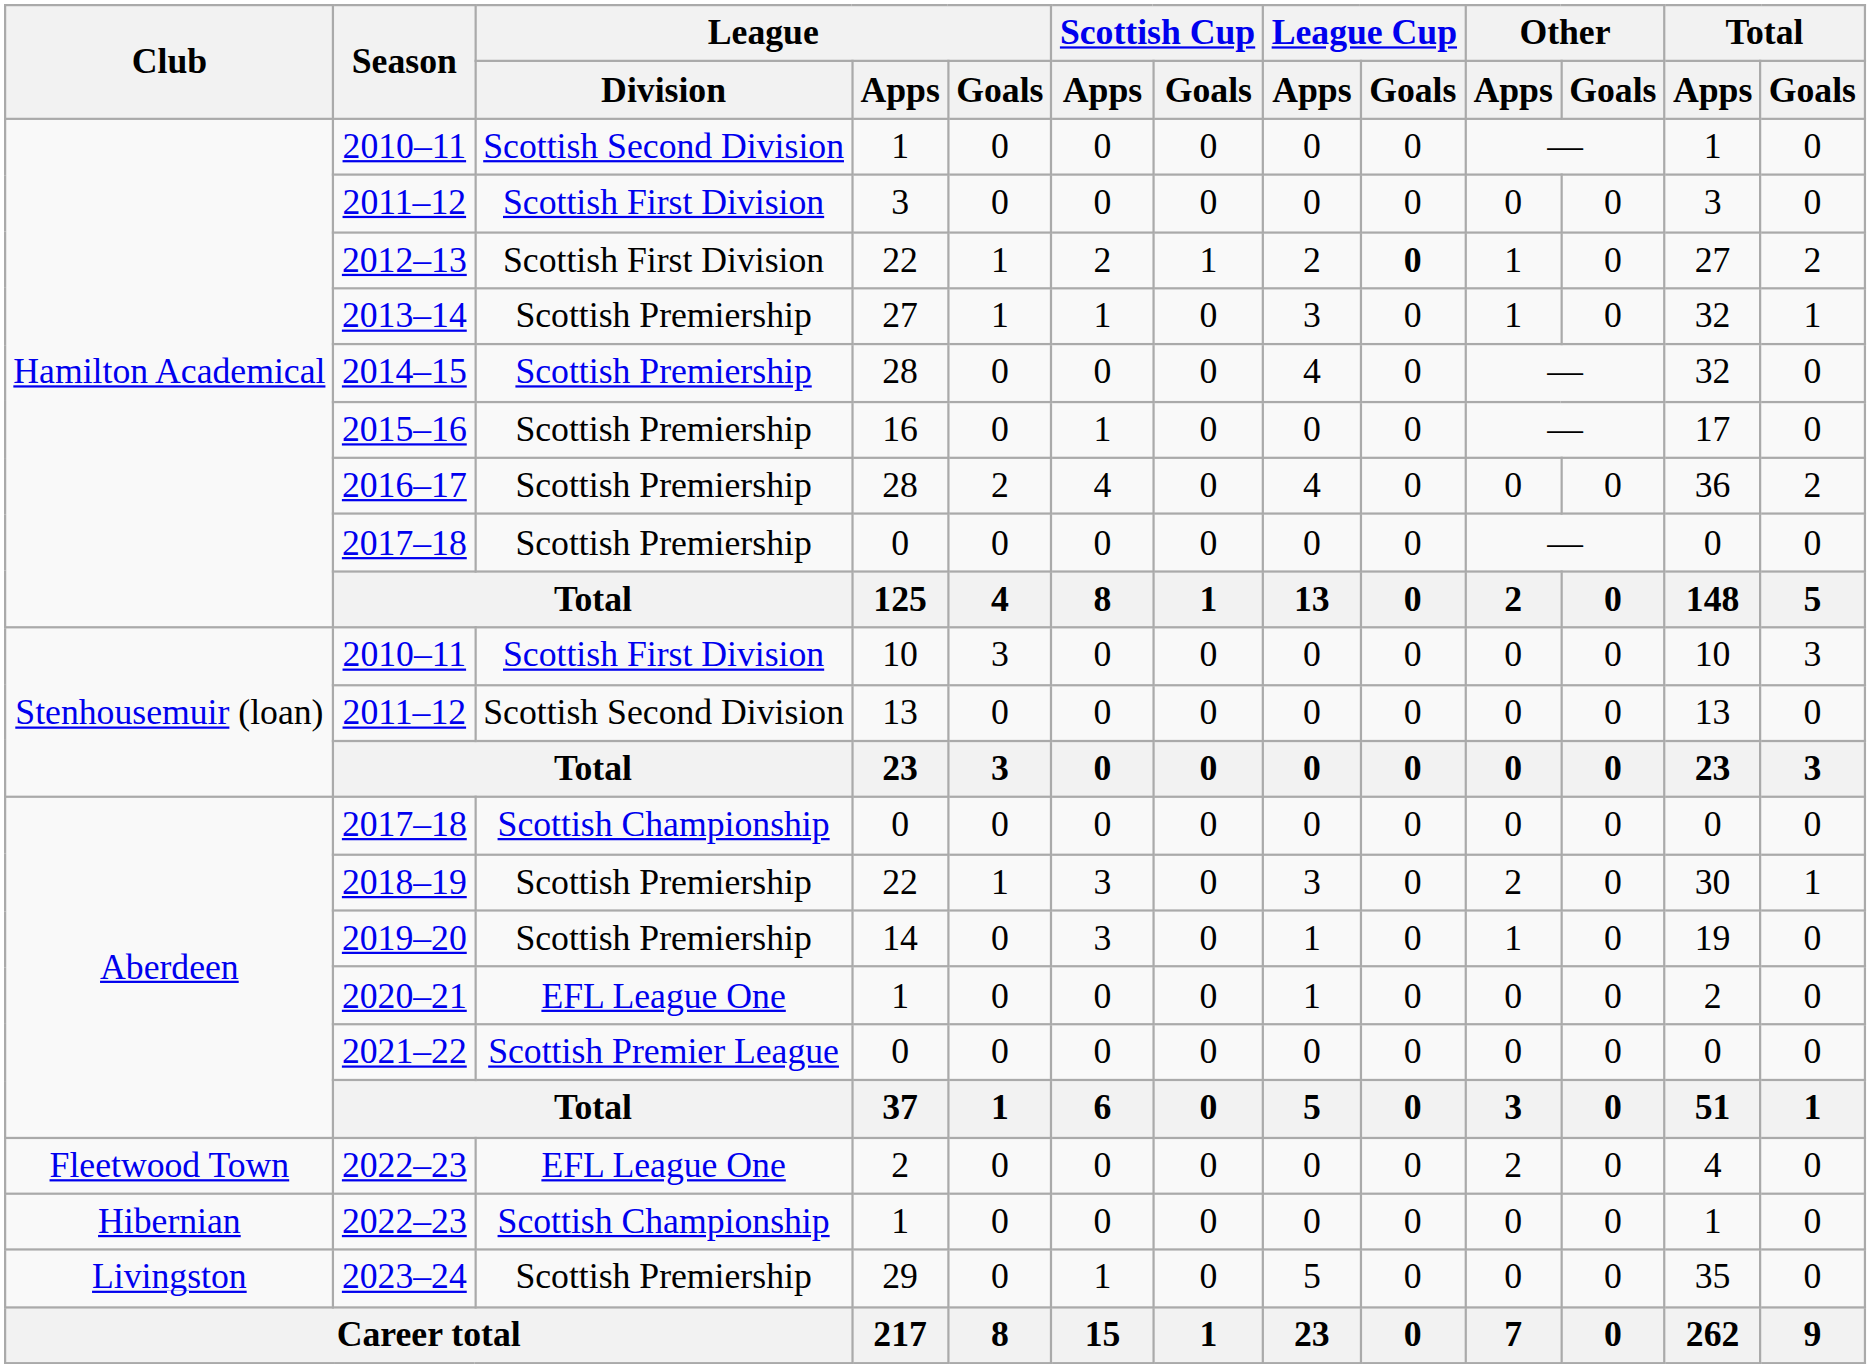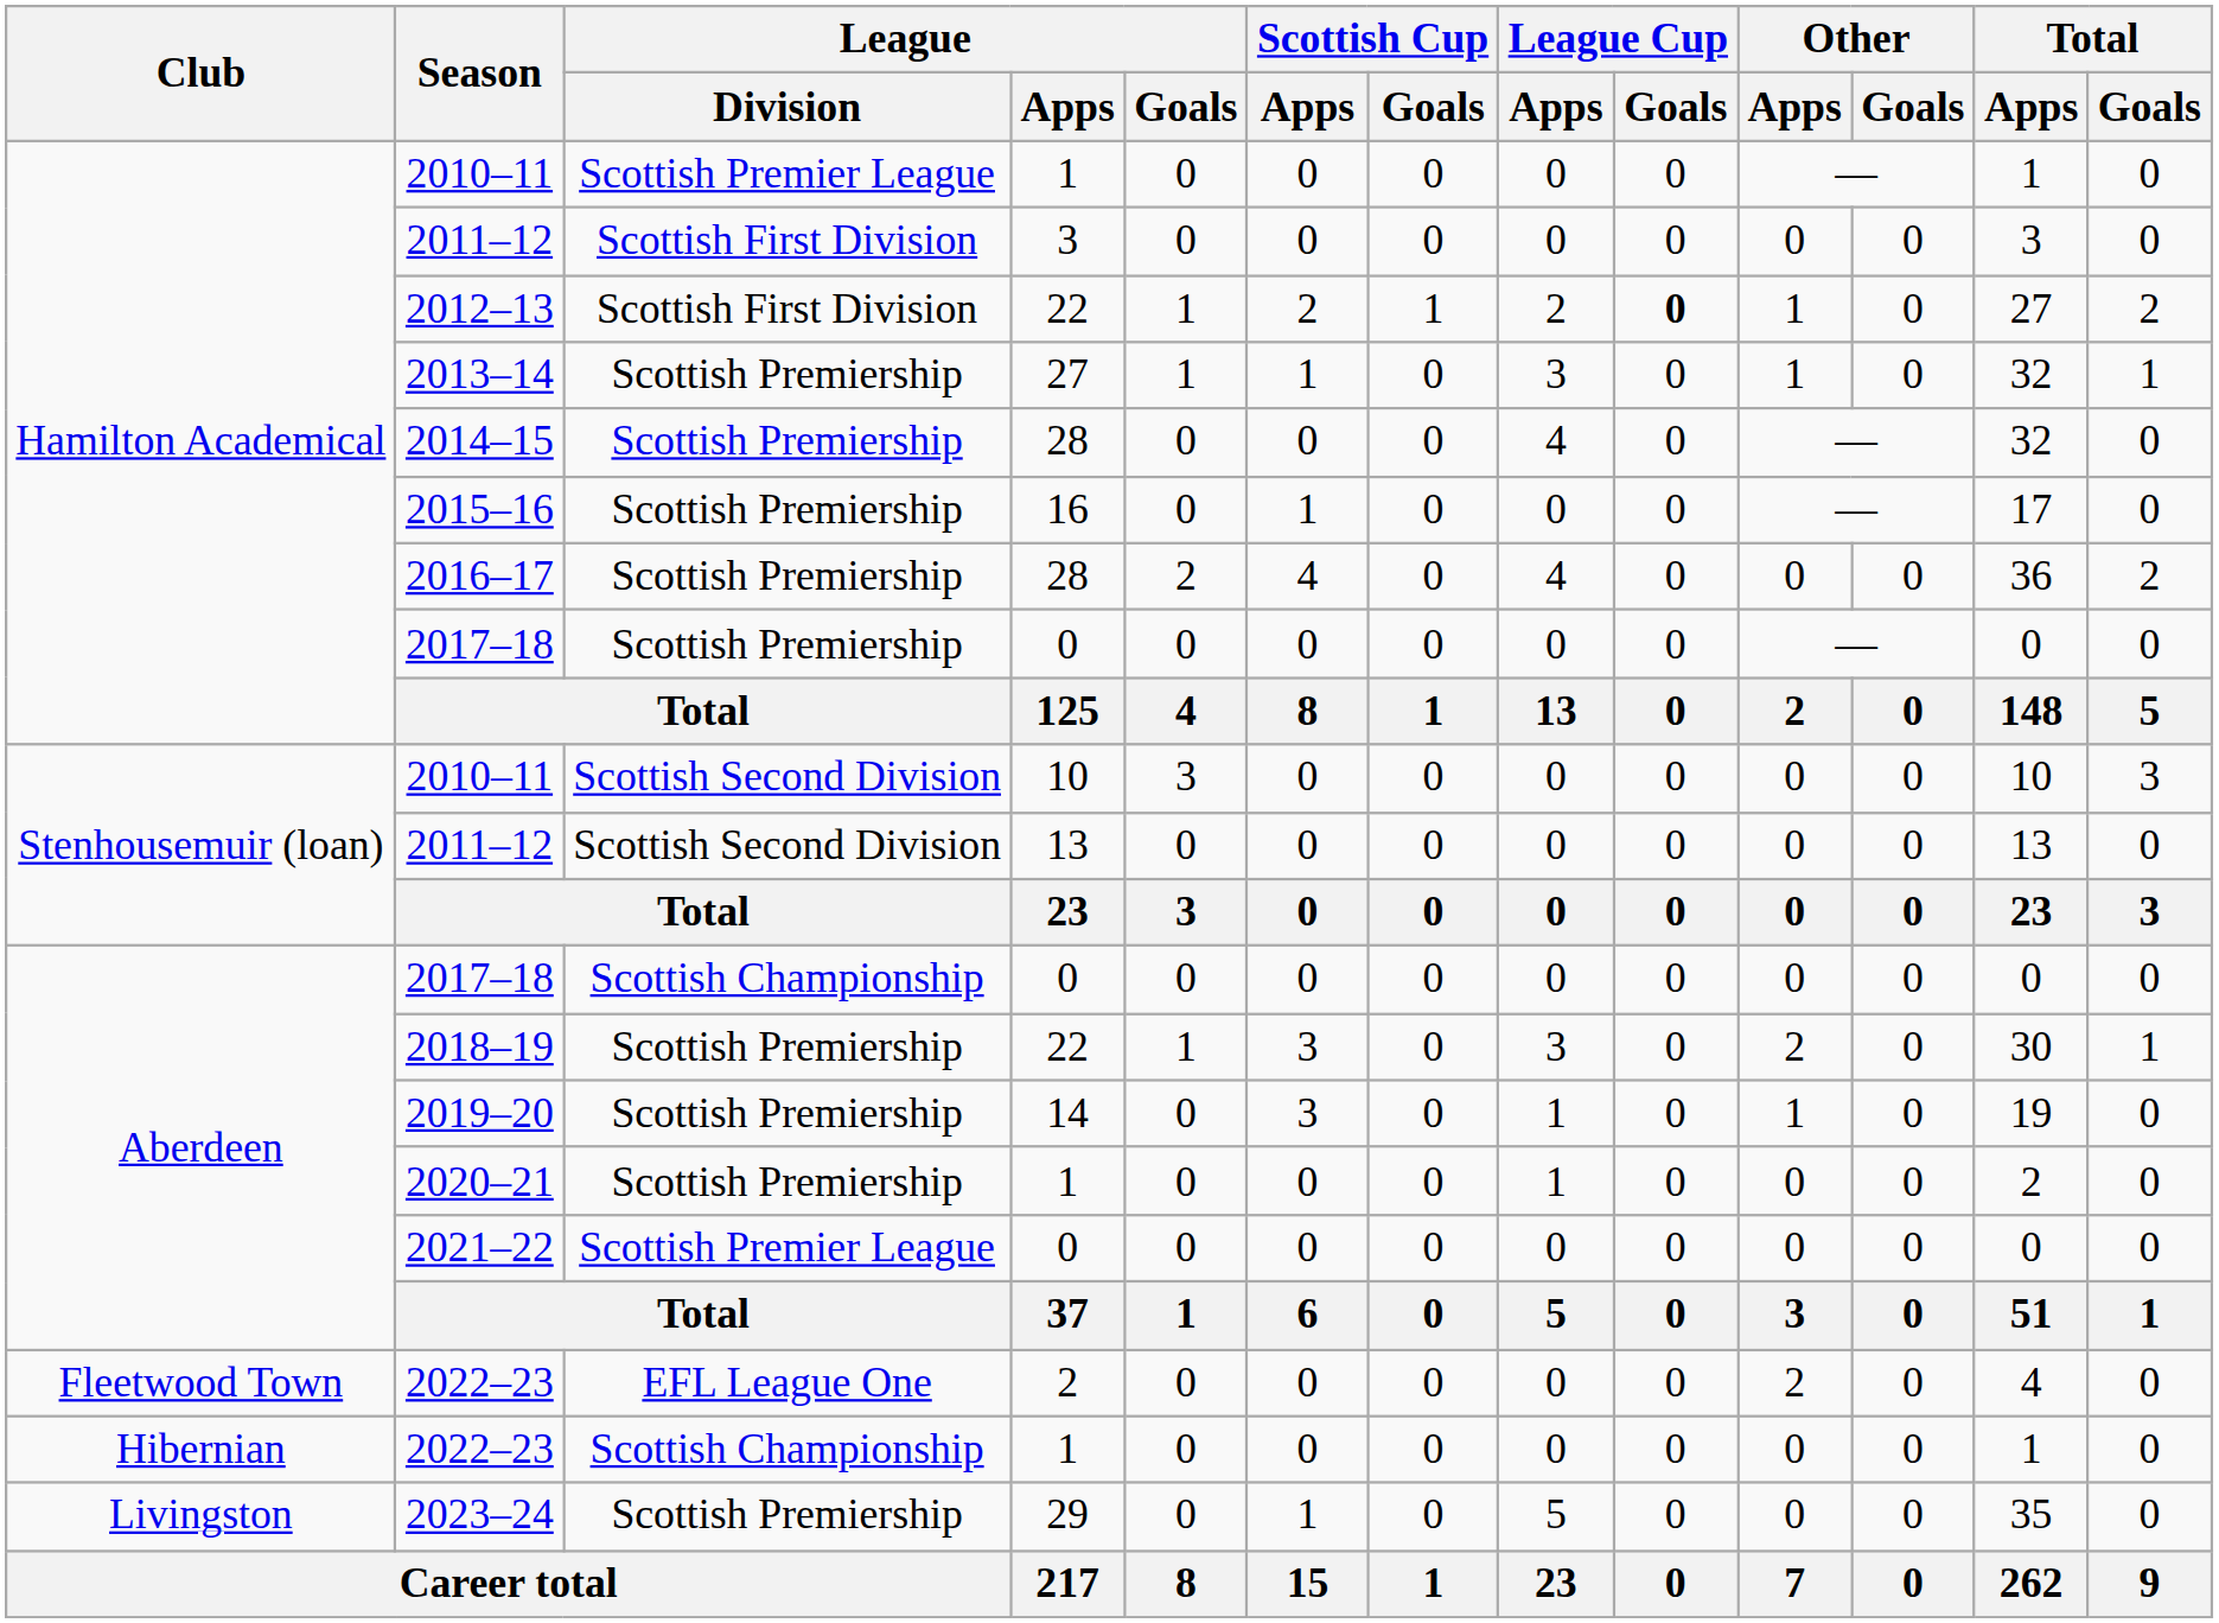 <table class="wikitable" style="text-align: center">
 <tr>
 <th rowspan="2">Club</th>
 <th rowspan="2">Season</th>
 <th colspan="3">League</th>
 <th colspan="2"><a href='#'>Scottish Cup</a></th>
 <th colspan="2"><a href='#'>League Cup</a></th>
 <th colspan="2">Other</th>
 <th colspan="2">Total</th>
 </tr>
 <tr>
 <th>Division</th>
 <th>Apps</th>
 <th>Goals</th>
 <th>Apps</th>
 <th>Goals</th>
 <th>Apps</th>
 <th>Goals</th>
 <th>Apps</th>
 <th>Goals</th>
 <th>Apps</th>
 <th>Goals</th>
 </tr>
 <tr>
 <td rowspan="9"><a href='#'>Hamilton Academical</a></td>
 <td><a href='#'>2010–11</a></td>
-<td><a href='#'>Scottish Second Division</a></td>
+<td><a href='#'>Scottish Premier League</a></td>
 <td>1</td>
 <td>0</td>
 <td>0</td>
 <td>0</td>
 <td>0</td>
 <td>0</td>
 <td colspan="2">—</td>
 <td>1</td>
 <td>0</td>
 </tr>
 <tr>
 <td><a href='#'>2011–12</a></td>
 <td><a href='#'>Scottish First Division</a></td>
 <td>3</td>
 <td>0</td>
 <td>0</td>
 <td>0</td>
 <td>0</td>
 <td>0</td>
 <td>0</td>
 <td>0</td>
 <td>3</td>
 <td>0</td>
 </tr>
 <tr>
 <td><a href='#'>2012–13</a></td>
 <td>Scottish First Division</td>
 <td>22</td>
 <td>1</td>
 <td>2</td>
 <td>1</td>
 <td>2</td>
 <td><strong>0</strong></td>
 <td>1</td>
 <td>0</td>
 <td>27</td>
 <td>2</td>
 </tr>
 <tr>
 <td><a href='#'>2013–14</a></td>
 <td>Scottish Premiership</td>
 <td>27</td>
 <td>1</td>
 <td>1</td>
 <td>0</td>
 <td>3</td>
 <td>0</td>
 <td>1</td>
 <td>0</td>
 <td>32</td>
 <td>1</td>
 </tr>
 <tr>
 <td><a href='#'>2014–15</a></td>
 <td><a href='#'>Scottish Premiership</a></td>
 <td>28</td>
 <td>0</td>
 <td>0</td>
 <td>0</td>
 <td>4</td>
 <td>0</td>
 <td colspan="2">—</td>
 <td>32</td>
 <td>0</td>
 </tr>
 <tr>
 <td><a href='#'>2015–16</a></td>
 <td>Scottish Premiership</td>
 <td>16</td>
 <td>0</td>
 <td>1</td>
 <td>0</td>
 <td>0</td>
 <td>0</td>
 <td colspan="2">—</td>
 <td>17</td>
 <td>0</td>
 </tr>
 <tr>
 <td><a href='#'>2016–17</a></td>
 <td>Scottish Premiership</td>
 <td>28</td>
 <td>2</td>
 <td>4</td>
 <td>0</td>
 <td>4</td>
 <td>0</td>
 <td>0</td>
 <td>0</td>
 <td>36</td>
 <td>2</td>
 </tr>
 <tr>
 <td><a href='#'>2017–18</a></td>
 <td>Scottish Premiership</td>
 <td>0</td>
 <td>0</td>
 <td>0</td>
 <td>0</td>
 <td>0</td>
 <td>0</td>
 <td colspan="2">—</td>
 <td>0</td>
 <td>0</td>
 </tr>
 <tr>
 <th colspan="2">Total</th>
 <th>125</th>
 <th>4</th>
 <th>8</th>
 <th>1</th>
 <th>13</th>
 <th>0</th>
 <th>2</th>
 <th>0</th>
 <th>148</th>
 <th>5</th>
 </tr>
 <tr>
 <td rowspan="3"><a href='#'>Stenhousemuir</a> (loan)</td>
 <td><a href='#'>2010–11</a></td>
-<td><a href='#'>Scottish First Division</a></td>
+<td><a href='#'>Scottish Second Division</a></td>
 <td>10</td>
 <td>3</td>
 <td>0</td>
 <td>0</td>
 <td>0</td>
 <td>0</td>
 <td>0</td>
 <td>0</td>
 <td>10</td>
 <td>3</td>
 </tr>
 <tr>
 <td><a href='#'>2011–12</a></td>
 <td>Scottish Second Division</td>
 <td>13</td>
 <td>0</td>
 <td>0</td>
 <td>0</td>
 <td>0</td>
 <td>0</td>
 <td>0</td>
 <td>0</td>
 <td>13</td>
 <td>0</td>
 </tr>
 <tr>
 <th colspan="2">Total</th>
 <th>23</th>
 <th>3</th>
 <th>0</th>
 <th>0</th>
 <th>0</th>
 <th>0</th>
 <th>0</th>
 <th>0</th>
 <th>23</th>
 <th>3</th>
 </tr>
 <tr>
 <td rowspan="6"><a href='#'>Aberdeen</a></td>
 <td><a href='#'>2017–18</a></td>
 <td><a href='#'>Scottish Championship</a></td>
 <td>0</td>
 <td>0</td>
 <td>0</td>
 <td>0</td>
 <td>0</td>
 <td>0</td>
 <td>0</td>
 <td>0</td>
 <td>0</td>
 <td>0</td>
 </tr>
 <tr>
 <td><a href='#'>2018–19</a></td>
 <td>Scottish Premiership</td>
 <td>22</td>
 <td>1</td>
 <td>3</td>
 <td>0</td>
 <td>3</td>
 <td>0</td>
 <td>2</td>
 <td>0</td>
 <td>30</td>
 <td>1</td>
 </tr>
 <tr>
 <td><a href='#'>2019–20</a></td>
 <td>Scottish Premiership</td>
 <td>14</td>
 <td>0</td>
 <td>3</td>
 <td>0</td>
 <td>1</td>
 <td>0</td>
 <td>1</td>
 <td>0</td>
 <td>19</td>
 <td>0</td>
 </tr>
 <tr>
 <td><a href='#'>2020–21</a></td>
-<td><a href='#'>EFL League One</a></td>
+<td>Scottish Premiership</td>
 <td>1</td>
 <td>0</td>
 <td>0</td>
 <td>0</td>
 <td>1</td>
 <td>0</td>
 <td>0</td>
 <td>0</td>
 <td>2</td>
 <td>0</td>
 </tr>
 <tr>
 <td><a href='#'>2021–22</a></td>
 <td><a href='#'>Scottish Premier League</a></td>
 <td>0</td>
 <td>0</td>
 <td>0</td>
 <td>0</td>
 <td>0</td>
 <td>0</td>
 <td>0</td>
 <td>0</td>
 <td>0</td>
 <td>0</td>
 </tr>
 <tr>
 <th colspan="2">Total</th>
 <th>37</th>
 <th>1</th>
 <th>6</th>
 <th>0</th>
 <th>5</th>
 <th>0</th>
 <th>3</th>
 <th>0</th>
 <th>51</th>
 <th>1</th>
 </tr>
 <tr>
 <td><a href='#'>Fleetwood Town</a></td>
 <td><a href='#'>2022–23</a></td>
 <td><a href='#'>EFL League One</a></td>
 <td>2</td>
 <td>0</td>
 <td>0</td>
 <td>0</td>
 <td>0</td>
 <td>0</td>
 <td>2</td>
 <td>0</td>
 <td>4</td>
 <td>0</td>
 </tr>
 <tr>
 <td><a href='#'>Hibernian</a></td>
 <td><a href='#'>2022–23</a></td>
 <td><a href='#'>Scottish Championship</a></td>
 <td>1</td>
 <td>0</td>
 <td>0</td>
 <td>0</td>
 <td>0</td>
 <td>0</td>
 <td>0</td>
 <td>0</td>
 <td>1</td>
 <td>0</td>
 </tr>
 <tr>
 <td><a href='#'>Livingston</a></td>
 <td><a href='#'>2023–24</a></td>
 <td>Scottish Premiership</td>
 <td>29</td>
 <td>0</td>
 <td>1</td>
 <td>0</td>
 <td>5</td>
 <td>0</td>
 <td>0</td>
 <td>0</td>
 <td>35</td>
 <td>0</td>
 </tr>
 <tr>
 <th colspan="3">Career total</th>
 <th>217</th>
 <th>8</th>
 <th>15</th>
 <th>1</th>
 <th>23</th>
 <th>0</th>
 <th>7</th>
 <th>0</th>
 <th>262</th>
 <th>9</th>
 </tr>
 </table>
